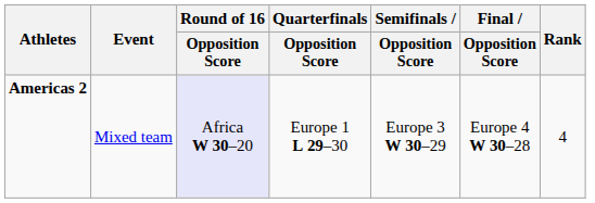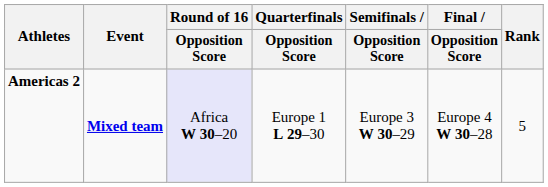 <table class=wikitable style="font-size:90%">
 <tr>
 <th rowspan="2">Athletes</th>
 <th rowspan="2">Event</th>
 <th>Round of 16</th>
 <th>Quarterfinals</th>
 <th>Semifinals / </th>
 <th>Final / </th>
 <th rowspan=2>Rank</th>
 </tr>
 <tr style="font-size:95%">
 <th>Opposition<br>Score</th>
 <th>Opposition<br>Score</th>
 <th>Opposition<br>Score</th>
 <th>Opposition<br>Score</th>
 </tr>
 <tr align=center>
 <td align=left><strong>Americas 2</strong><br><br><br><br><br><br></td>
-<td align=left><a href='#'>Mixed team</a></td>
+<td align=left><strong><a href='#'>Mixed team</a></strong></td>
 <td style="background: lavender;">Africa<br><strong>W</strong> <strong>30</strong>–20</td>
 <td>Europe 1<br><strong>L</strong> <strong>29</strong>–30</td>
 <td>Europe 3<br><strong>W</strong> <strong>30</strong>–29</td>
 <td>Europe 4<br><strong>W</strong> <strong>30</strong>–28</td>
-<td>4</td>
+<td>5</td>
 </tr>
 </table>
